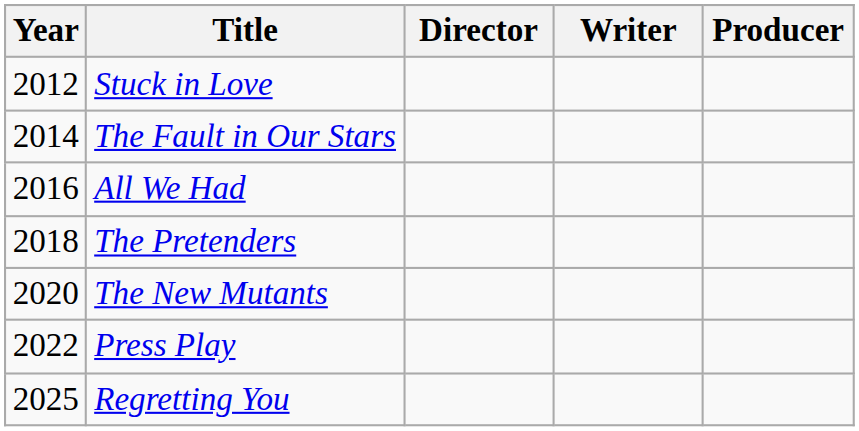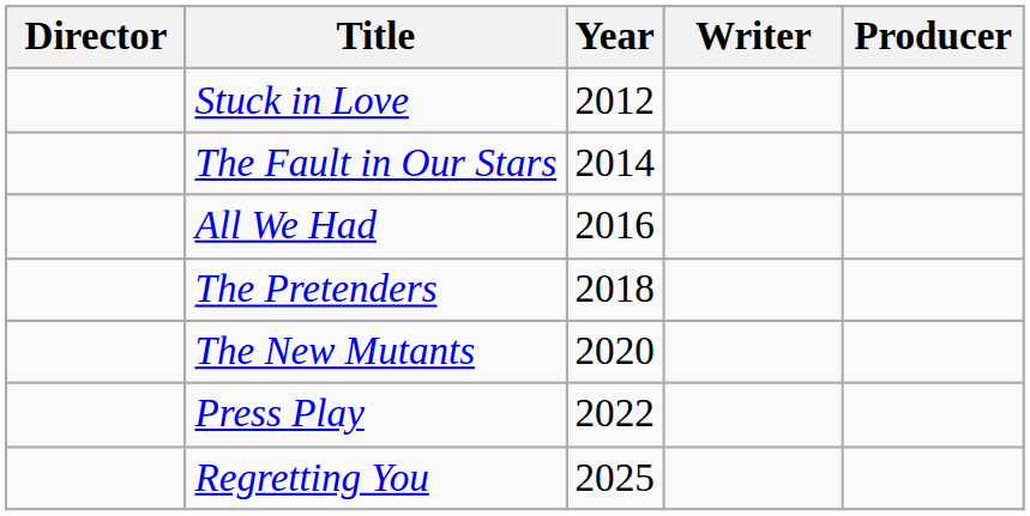 <table class="wikitable">
 <tr>
+<th width="65">Director</th>
+<th>Title</th>
 <th>Year</th>
-<th>Title</th>
-<th width="65">Director</th>
 <th width="65">Writer</th>
 <th width="65">Producer</th>
 </tr>
 <tr>
+<td></td>
+<td><em><a href='#'>Stuck in Love</a></em></td>
 <td>2012</td>
-<td><em><a href='#'>Stuck in Love</a></em></td>
-<td></td>
 <td></td>
 <td></td>
 </tr>
 <tr>
+<td></td>
+<td><em><a href='#'>The Fault in Our Stars</a></em></td>
 <td>2014</td>
-<td><em><a href='#'>The Fault in Our Stars</a></em></td>
-<td></td>
 <td></td>
 <td></td>
 </tr>
 <tr>
+<td></td>
+<td><em><a href='#'>All We Had</a></em></td>
 <td>2016</td>
-<td><em><a href='#'>All We Had</a></em></td>
-<td></td>
 <td></td>
 <td></td>
 </tr>
 <tr>
+<td></td>
+<td><em><a href='#'>The Pretenders</a></em></td>
 <td>2018</td>
-<td><em><a href='#'>The Pretenders</a></em></td>
-<td></td>
 <td></td>
 <td></td>
 </tr>
 <tr>
+<td></td>
+<td><em><a href='#'>The New Mutants</a></em></td>
 <td>2020</td>
-<td><em><a href='#'>The New Mutants</a></em></td>
-<td></td>
 <td></td>
 <td></td>
 </tr>
 <tr>
+<td></td>
+<td><em><a href='#'>Press Play</a></em></td>
 <td>2022</td>
-<td><em><a href='#'>Press Play</a></em></td>
-<td></td>
 <td></td>
 <td></td>
 </tr>
 <tr>
+<td></td>
+<td><em><a href='#'>Regretting You</a></em></td>
 <td>2025</td>
-<td><em><a href='#'>Regretting You</a></em></td>
-<td></td>
 <td></td>
 <td></td>
 </tr>
 </table>
